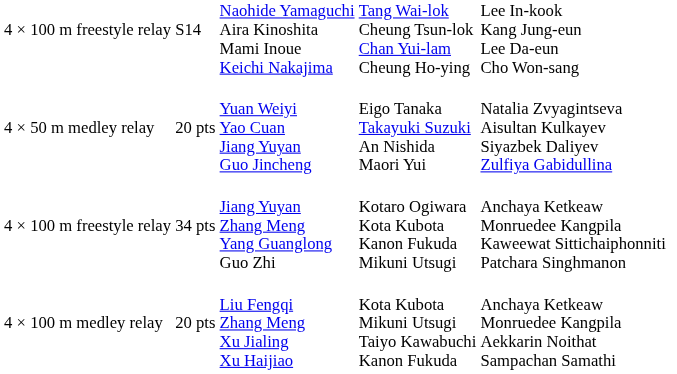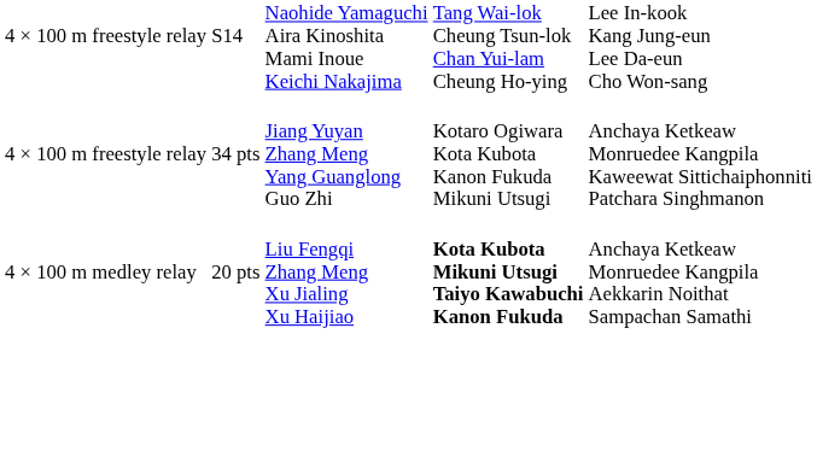 <table>
 <tr>
 <td>4 × 100 m freestyle relay</td>
 <td>S14</td>
 <td nowrap><br><a href='#'>Naohide Yamaguchi</a><br>Aira Kinoshita<br>Mami Inoue<br><a href='#'>Keichi Nakajima</a></td>
 <td nowrap><br><a href='#'>Tang Wai-lok</a><br>Cheung Tsun-lok<br><a href='#'>Chan Yui-lam</a><br>Cheung Ho-ying</td>
 <td><br>Lee In-kook<br>Kang Jung-eun<br>Lee Da-eun<br>Cho Won-sang</td>
-</tr>
-<tr>
-<td>4 × 50 m medley relay</td>
-<td>20 pts</td>
-<td><br><a href='#'>Yuan Weiyi</a><br><a href='#'>Yao Cuan</a><br><a href='#'>Jiang Yuyan</a><br><a href='#'>Guo Jincheng</a></td>
-<td><br>Eigo Tanaka<br><a href='#'>Takayuki Suzuki</a><br>An Nishida<br>Maori Yui</td>
-<td><br>Natalia Zvyagintseva<br>Aisultan Kulkayev<br>Siyazbek Daliyev<br><a href='#'>Zulfiya Gabidullina</a></td>
 </tr>
 <tr>
 <td nowrap>4 × 100 m freestyle relay</td>
 <td>34 pts</td>
 <td><br><a href='#'>Jiang Yuyan</a><br><a href='#'>Zhang Meng</a><br><a href='#'>Yang Guanglong</a><br>Guo Zhi</td>
 <td><br>Kotaro Ogiwara<br>Kota Kubota<br>Kanon Fukuda<br>Mikuni Utsugi</td>
 <td nowrap><br>Anchaya Ketkeaw<br>Monruedee Kangpila<br>Kaweewat Sittichaiphonniti<br>Patchara Singhmanon</td>
 </tr>
 <tr>
 <td>4 × 100 m medley relay</td>
 <td>20 pts</td>
 <td><br><a href='#'>Liu Fengqi</a><br><a href='#'>Zhang Meng</a><br><a href='#'>Xu Jialing</a><br><a href='#'>Xu Haijiao</a></td>
-<td><br>Kota Kubota<br>Mikuni Utsugi<br>Taiyo Kawabuchi<br>Kanon Fukuda</td>
+<td><strong><br>Kota Kubota<br>Mikuni Utsugi<br>Taiyo Kawabuchi<br>Kanon Fukuda</strong></td>
 <td><br>Anchaya Ketkeaw<br>Monruedee Kangpila<br>Aekkarin Noithat<br>Sampachan Samathi</td>
 </tr>
 </table>
